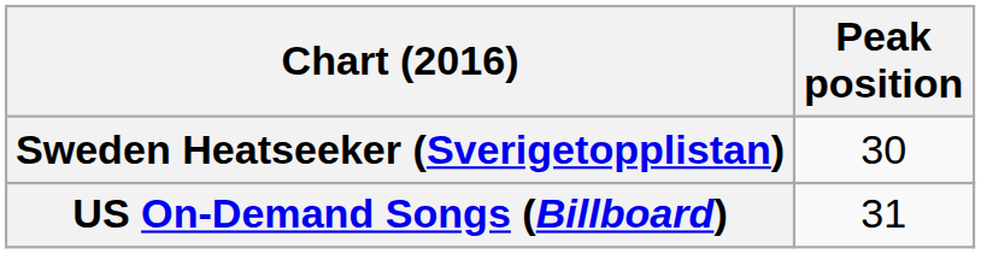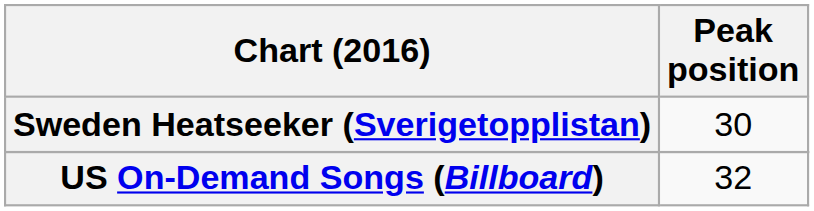 <table class="wikitable sortable plainrowheaders" style="text-align:center">
 <tr>
 <th scope="col">Chart (2016)</th>
 <th scope="col">Peak<br>position</th>
 </tr>
 <tr>
 <th scope="row">Sweden Heatseeker (<a href='#'>Sverigetopplistan</a>)</th>
 <td>30</td>
 </tr>
 <tr>
 </tr>
 <tr>
 </tr>
 <tr>
 </tr>
 <tr>
 </tr>
 <tr>
 <th scope="row">US <a href='#'>On-Demand Songs</a> (<em><a href='#'>Billboard</a></em>)</th>
-<td align="center">31</td>
+<td align="center">32</td>
 </tr>
 </table>
